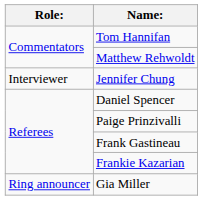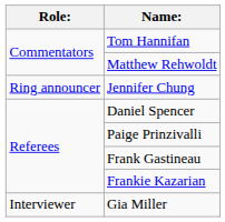 <table class=wikitable style="font-size:90%; margin: 0.5em 0 0.5em 1em; float: right; clear: right;">
 <tr>
 <th>Role:</th>
 <th>Name:</th>
 </tr>
 <tr>
 <td rowspan=2><a href='#'>Commentators</a></td>
 <td><a href='#'>Tom Hannifan</a></td>
 </tr>
 <tr>
 <td><a href='#'>Matthew Rehwoldt</a></td>
 </tr>
 <tr>
-<td>Interviewer</td>
+<td><a href='#'>Ring announcer</a></td>
 <td><a href='#'>Jennifer Chung</a></td>
 </tr>
 <tr>
 <td rowspan=4><a href='#'>Referees</a></td>
 <td>Daniel Spencer</td>
 </tr>
 <tr>
 <td>Paige Prinzivalli</td>
 </tr>
 <tr>
 <td>Frank Gastineau</td>
 </tr>
 <tr>
 <td><a href='#'>Frankie Kazarian</a> </td>
 </tr>
 <tr>
-<td><a href='#'>Ring announcer</a></td>
+<td>Interviewer</td>
 <td>Gia Miller</td>
 </tr>
 </table>
